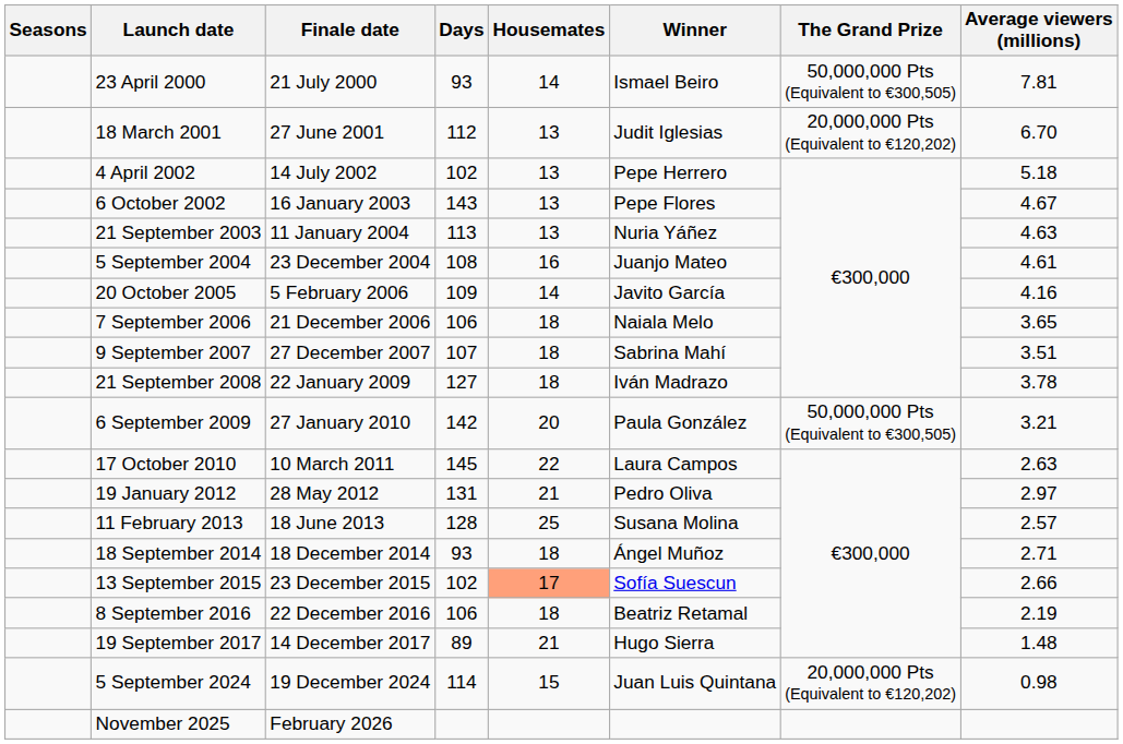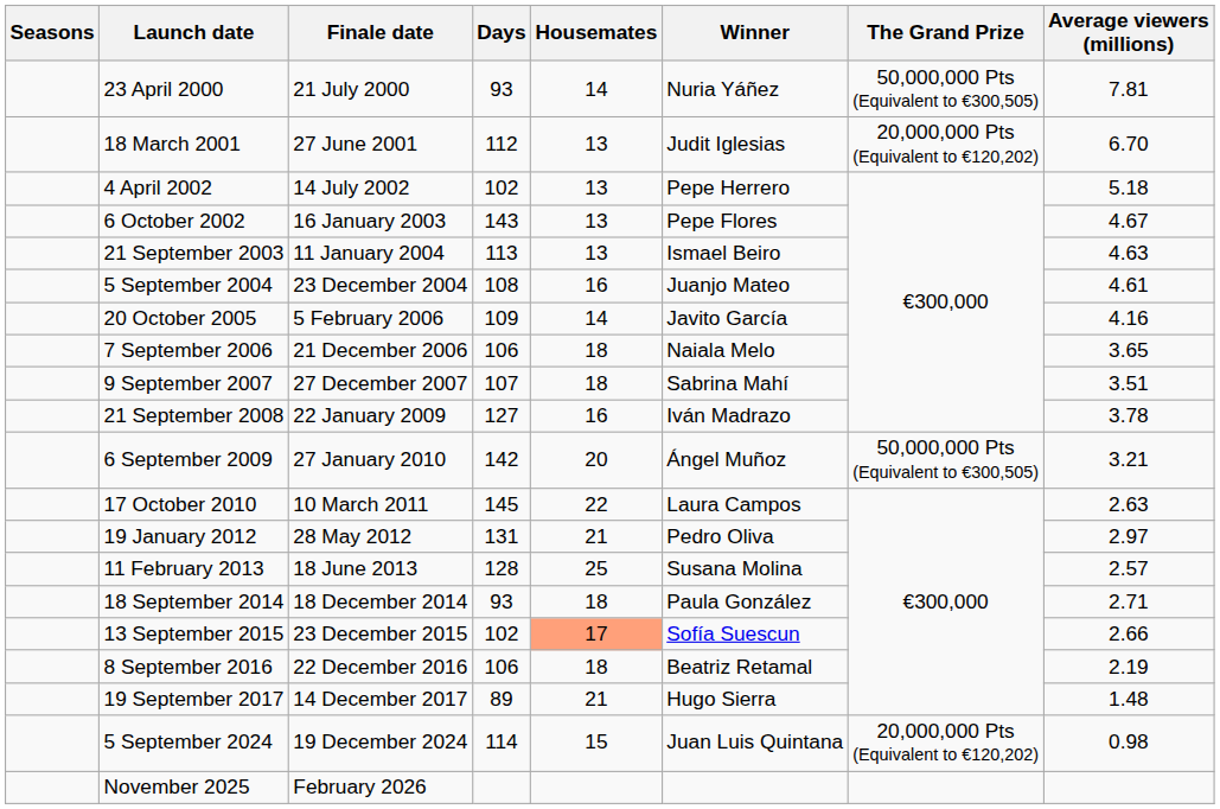 <table class="wikitable" text-align:left; line-height:20px;">
 <tr>
 <th>Seasons</th>
 <th>Launch date</th>
 <th>Finale date</th>
 <th>Days</th>
 <th>Housemates</th>
 <th>Winner</th>
 <th>The Grand Prize</th>
 <th>Average viewers<br>(millions)</th>
 </tr>
 <tr>
 <td></td>
 <td>23 April 2000</td>
 <td>21 July 2000</td>
 <td align=center>93</td>
 <td align=center>14</td>
-<td>Ismael Beiro</td>
+<td>Nuria Yáñez</td>
 <td align=center>50,000,000 Pts<br> <small>(Equivalent to €300,505)</small></td>
 <td align=center>7.81</td>
 </tr>
 <tr>
 <td></td>
 <td>18 March 2001</td>
 <td>27 June 2001</td>
 <td align=center>112</td>
 <td align=center>13</td>
 <td>Judit Iglesias</td>
 <td align=center>20,000,000 Pts<br> <small>(Equivalent to €120,202)</small></td>
 <td align=center>6.70</td>
 </tr>
 <tr>
 <td></td>
 <td>4 April 2002</td>
 <td>14 July 2002</td>
 <td align=center>102</td>
 <td align=center>13</td>
 <td>Pepe Herrero</td>
 <td align=center rowspan= 8>€300,000</td>
 <td align=center>5.18</td>
 </tr>
 <tr>
 <td></td>
 <td>6 October 2002</td>
 <td>16 January 2003</td>
 <td align=center>143</td>
 <td align=center>13</td>
 <td>Pepe Flores</td>
 <td align=center>4.67</td>
 </tr>
 <tr>
 <td></td>
 <td>21 September 2003</td>
 <td>11 January 2004</td>
 <td align=center>113</td>
 <td align=center>13</td>
-<td>Nuria Yáñez</td>
+<td>Ismael Beiro</td>
 <td align=center>4.63</td>
 </tr>
 <tr>
 <td></td>
 <td>5 September 2004</td>
 <td>23 December 2004</td>
 <td align=center>108</td>
 <td align=center>16</td>
 <td>Juanjo Mateo</td>
 <td align=center>4.61</td>
 </tr>
 <tr>
 <td></td>
 <td>20 October 2005</td>
 <td>5 February 2006</td>
 <td align=center>109</td>
 <td align=center>14</td>
 <td>Javito García</td>
 <td align=center>4.16</td>
 </tr>
 <tr>
 <td></td>
 <td>7 September 2006</td>
 <td>21 December 2006</td>
 <td align=center>106</td>
 <td align=center>18</td>
 <td>Naiala Melo</td>
 <td align=center>3.65</td>
 </tr>
 <tr>
 <td></td>
 <td>9 September 2007</td>
 <td>27 December 2007</td>
 <td align=center>107</td>
 <td align=center>18</td>
 <td>Sabrina Mahí</td>
 <td align=center>3.51</td>
 </tr>
 <tr>
 <td></td>
 <td>21 September 2008</td>
 <td>22 January 2009</td>
 <td align=center>127</td>
-<td align=center>18</td>
+<td align=center>16</td>
 <td>Iván Madrazo</td>
 <td align=center>3.78</td>
 </tr>
 <tr>
 <td></td>
 <td>6 September 2009</td>
 <td>27 January 2010</td>
 <td align=center>142</td>
 <td align=center>20</td>
-<td>Paula González</td>
+<td>Ángel Muñoz</td>
 <td align=center>50,000,000 Pts<br> <small>(Equivalent to €300,505)</small></td>
 <td align=center>3.21</td>
 </tr>
 <tr>
 <td></td>
 <td>17 October 2010</td>
 <td>10 March 2011</td>
 <td align=center>145</td>
 <td align=center>22</td>
 <td>Laura Campos</td>
 <td align=center rowspan="7">€300,000</td>
 <td align=center>2.63</td>
 </tr>
 <tr>
 <td></td>
 <td>19 January 2012</td>
 <td>28 May 2012</td>
 <td align=center>131</td>
 <td align=center>21</td>
 <td>Pedro Oliva</td>
 <td align=center>2.97</td>
 </tr>
 <tr>
 <td></td>
 <td>11 February 2013</td>
 <td>18 June 2013</td>
 <td align=center>128</td>
 <td align=center>25</td>
 <td>Susana Molina</td>
 <td align=center>2.57</td>
 </tr>
 <tr>
 <td></td>
 <td>18 September 2014</td>
 <td>18 December 2014</td>
 <td align=center>93</td>
 <td align=center>18</td>
-<td>Ángel Muñoz</td>
+<td>Paula González</td>
 <td align=center>2.71</td>
 </tr>
 <tr>
 <td></td>
 <td>13 September 2015</td>
 <td>23 December 2015</td>
 <td align=center>102</td>
 <td align=center style="background: lightsalmon;">17</td>
 <td><a href='#'>Sofía Suescun</a></td>
 <td align=center>2.66</td>
 </tr>
 <tr>
 <td></td>
 <td>8 September 2016</td>
 <td>22 December 2016</td>
 <td align=center>106</td>
 <td align=center>18</td>
 <td>Beatriz Retamal</td>
 <td align=center>2.19</td>
 </tr>
 <tr>
 <td></td>
 <td>19 September 2017</td>
 <td>14 December 2017</td>
 <td align=center>89</td>
 <td align=center>21</td>
 <td>Hugo Sierra</td>
 <td align=center>1.48</td>
 </tr>
 <tr>
 <td></td>
 <td>5 September 2024</td>
 <td>19 December 2024</td>
 <td align=center>114</td>
 <td align=center>15</td>
 <td>Juan Luis Quintana</td>
 <td align=center>20,000,000 Pts<br> <small>(Equivalent to €120,202)</small></td>
 <td align=center>0.98</td>
 </tr>
 <tr>
 <td></td>
 <td>November 2025</td>
 <td>February 2026</td>
 <td align=center></td>
 <td align=center></td>
 <td></td>
 <td align=center></td>
 <td align=center></td>
 </tr>
 </table>
